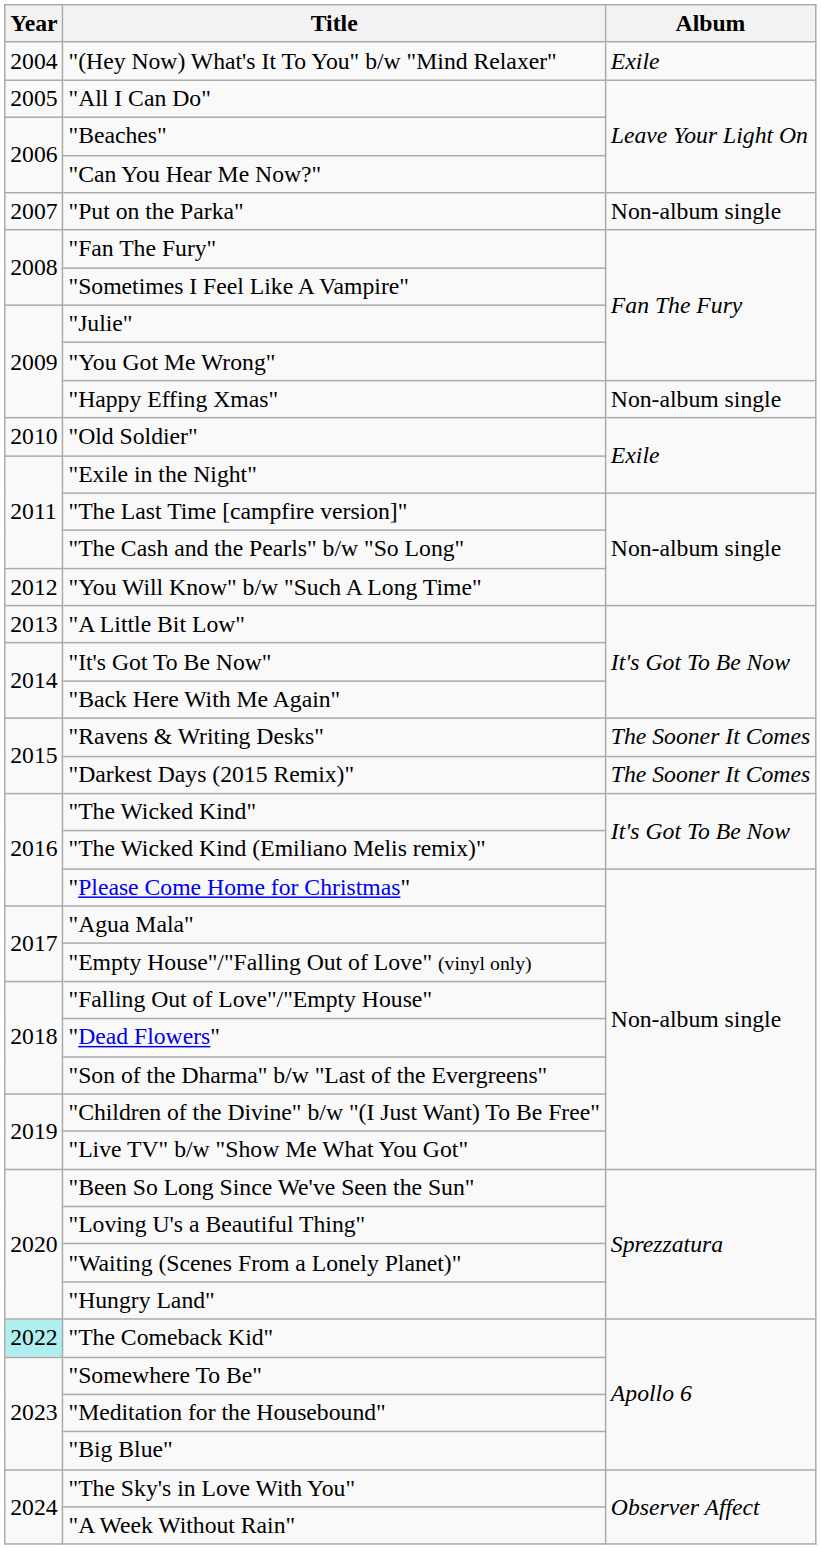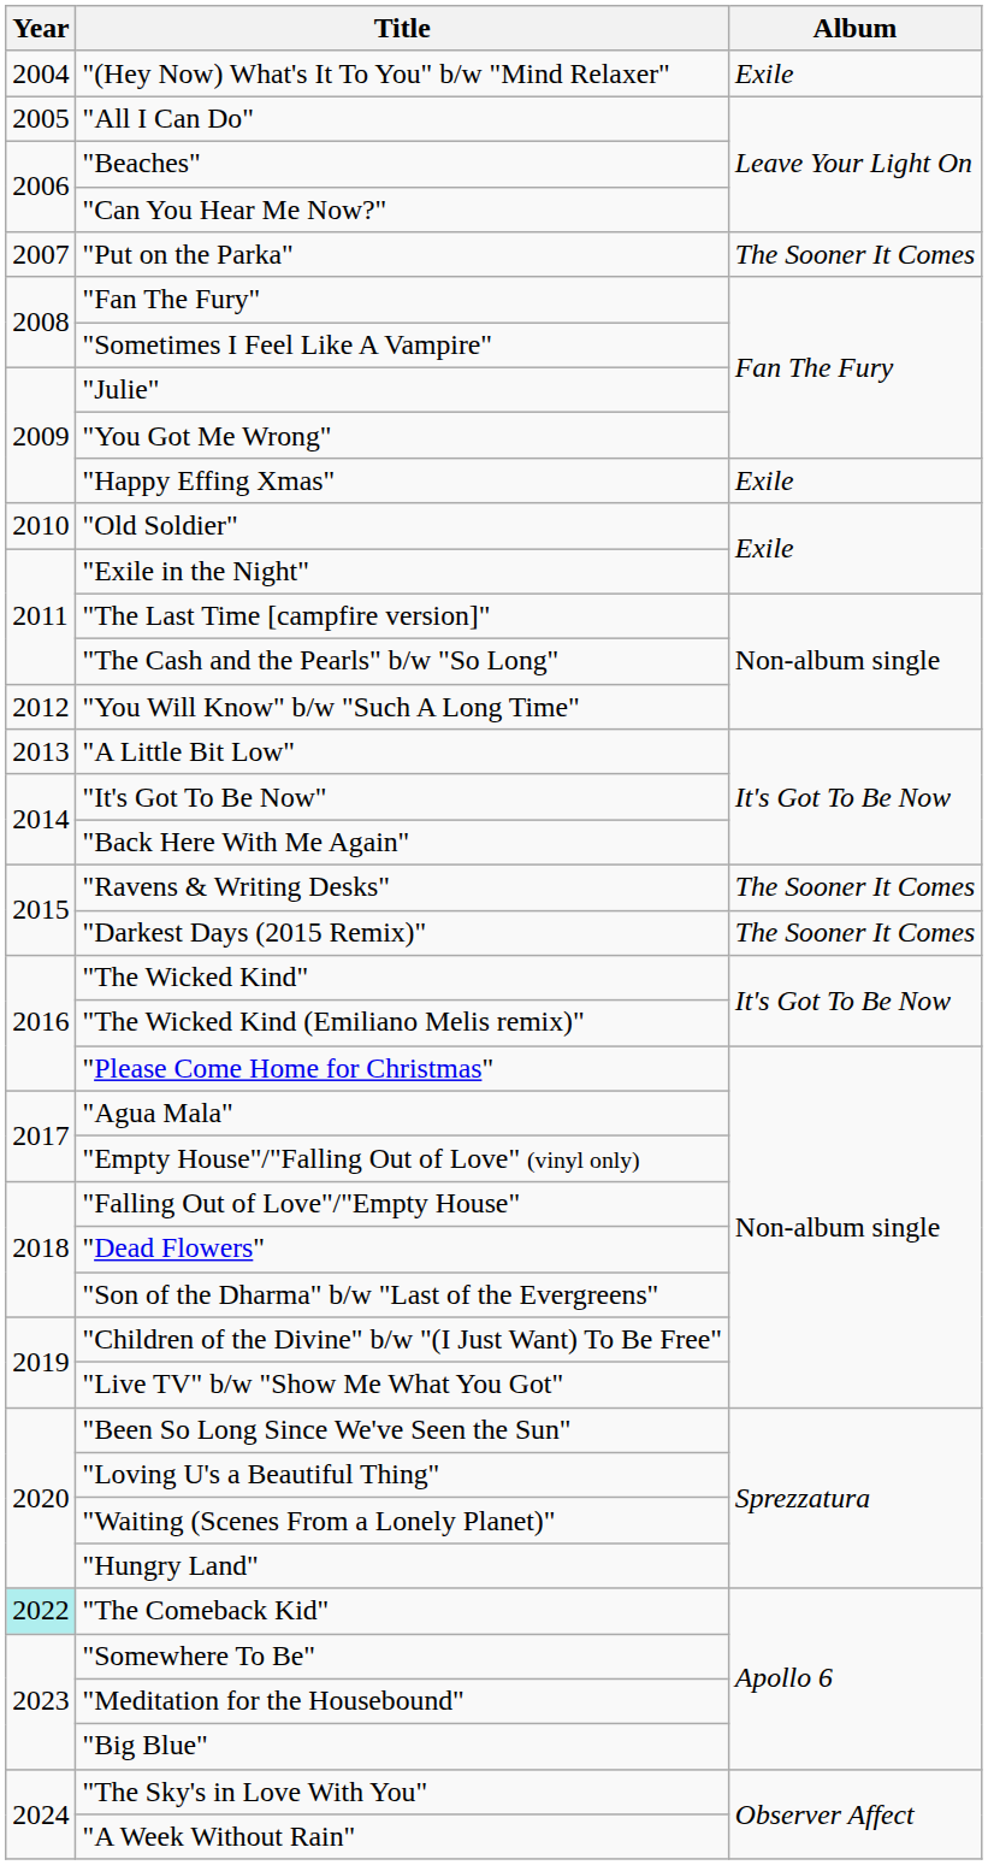 <table class="wikitable sortable">
 <tr>
 <th>Year</th>
 <th>Title</th>
 <th>Album</th>
 </tr>
 <tr>
 <td>2004</td>
 <td>"(Hey Now) What's It To You" b/w "Mind Relaxer"</td>
 <td><em>Exile</em></td>
 </tr>
 <tr>
 <td>2005</td>
 <td>"All I Can Do"</td>
 <td rowspan="3"><em>Leave Your Light On</em></td>
 </tr>
 <tr>
 <td rowspan="2">2006</td>
 <td>"Beaches"</td>
 </tr>
 <tr>
 <td>"Can You Hear Me Now?"</td>
 </tr>
 <tr>
 <td>2007</td>
 <td>"Put on the Parka"</td>
-<td>Non-album single</td>
+<td><em>The Sooner It Comes</em></td>
 </tr>
 <tr>
 <td rowspan="2">2008</td>
 <td>"Fan The Fury"</td>
 <td rowspan="4"><em>Fan The Fury</em></td>
 </tr>
 <tr>
 <td>"Sometimes I Feel Like A Vampire"</td>
 </tr>
 <tr>
 <td rowspan="3">2009</td>
 <td>"Julie"</td>
 </tr>
 <tr>
 <td>"You Got Me Wrong"</td>
 </tr>
 <tr>
 <td>"Happy Effing Xmas"</td>
-<td>Non-album single</td>
+<td><em>Exile</em></td>
 </tr>
 <tr>
 <td>2010</td>
 <td>"Old Soldier"</td>
 <td rowspan="2"><em>Exile</em></td>
 </tr>
 <tr>
 <td rowspan="3">2011</td>
 <td>"Exile in the Night"</td>
 </tr>
 <tr>
 <td>"The Last Time [campfire version]"</td>
 <td rowspan="3">Non-album single</td>
 </tr>
 <tr>
 <td>"The Cash and the Pearls" b/w "So Long"</td>
 </tr>
 <tr>
 <td>2012</td>
 <td>"You Will Know" b/w "Such A Long Time"</td>
 </tr>
 <tr>
 <td>2013</td>
 <td>"A Little Bit Low"</td>
 <td rowspan="3"><em>It's Got To Be Now</em></td>
 </tr>
 <tr>
 <td rowspan="2">2014</td>
 <td>"It's Got To Be Now"</td>
 </tr>
 <tr>
 <td>"Back Here With Me Again"</td>
 </tr>
 <tr>
 <td rowspan="2">2015</td>
 <td>"Ravens & Writing Desks"</td>
 <td><em>The Sooner It Comes</em></td>
 </tr>
 <tr>
 <td>"Darkest Days (2015 Remix)"</td>
 <td><em>The Sooner It Comes</em></td>
 </tr>
 <tr>
 <td rowspan="3">2016</td>
 <td>"The Wicked Kind"</td>
 <td rowspan="2"><em>It's Got To Be Now</em></td>
 </tr>
 <tr>
 <td>"The Wicked Kind (Emiliano Melis remix)"</td>
 </tr>
 <tr>
 <td>"<a href='#'>Please Come Home for Christmas</a>"</td>
 <td rowspan="8">Non-album single</td>
 </tr>
 <tr>
 <td rowspan="2">2017</td>
 <td>"Agua Mala"</td>
 </tr>
 <tr>
 <td>"Empty House"/"Falling Out of Love" <small>(vinyl only)</small></td>
 </tr>
 <tr>
 <td rowspan="3">2018</td>
 <td>"Falling Out of Love"/"Empty House"</td>
 </tr>
 <tr>
 <td>"<a href='#'>Dead Flowers</a>"</td>
 </tr>
 <tr>
 <td>"Son of the Dharma" b/w "Last of the Evergreens"</td>
 </tr>
 <tr>
 <td rowspan="2">2019</td>
 <td>"Children of the Divine" b/w "(I Just Want) To Be Free"</td>
 </tr>
 <tr>
 <td>"Live TV" b/w "Show Me What You Got"</td>
 </tr>
 <tr>
 <td rowspan="4">2020</td>
 <td>"Been So Long Since We've Seen the Sun"</td>
 <td rowspan="4"><em>Sprezzatura</em></td>
 </tr>
 <tr>
 <td>"Loving U's a Beautiful Thing"</td>
 </tr>
 <tr>
 <td>"Waiting (Scenes From a Lonely Planet)"</td>
 </tr>
 <tr>
 <td>"Hungry Land"</td>
 </tr>
 <tr>
 <td style="background: paleturquoise;">2022</td>
 <td>"The Comeback Kid"</td>
 <td rowspan="4"><em>Apollo 6</em></td>
 </tr>
 <tr>
 <td rowspan="3">2023</td>
 <td>"Somewhere To Be"</td>
 </tr>
 <tr>
 <td>"Meditation for the Housebound"</td>
 </tr>
 <tr>
 <td>"Big Blue"</td>
 </tr>
 <tr>
 <td rowspan="2">2024</td>
 <td>"The Sky's in Love With You"</td>
 <td rowspan="2"><em>Observer Affect</em></td>
 </tr>
 <tr>
 <td>"A Week Without Rain"</td>
 </tr>
 </table>
